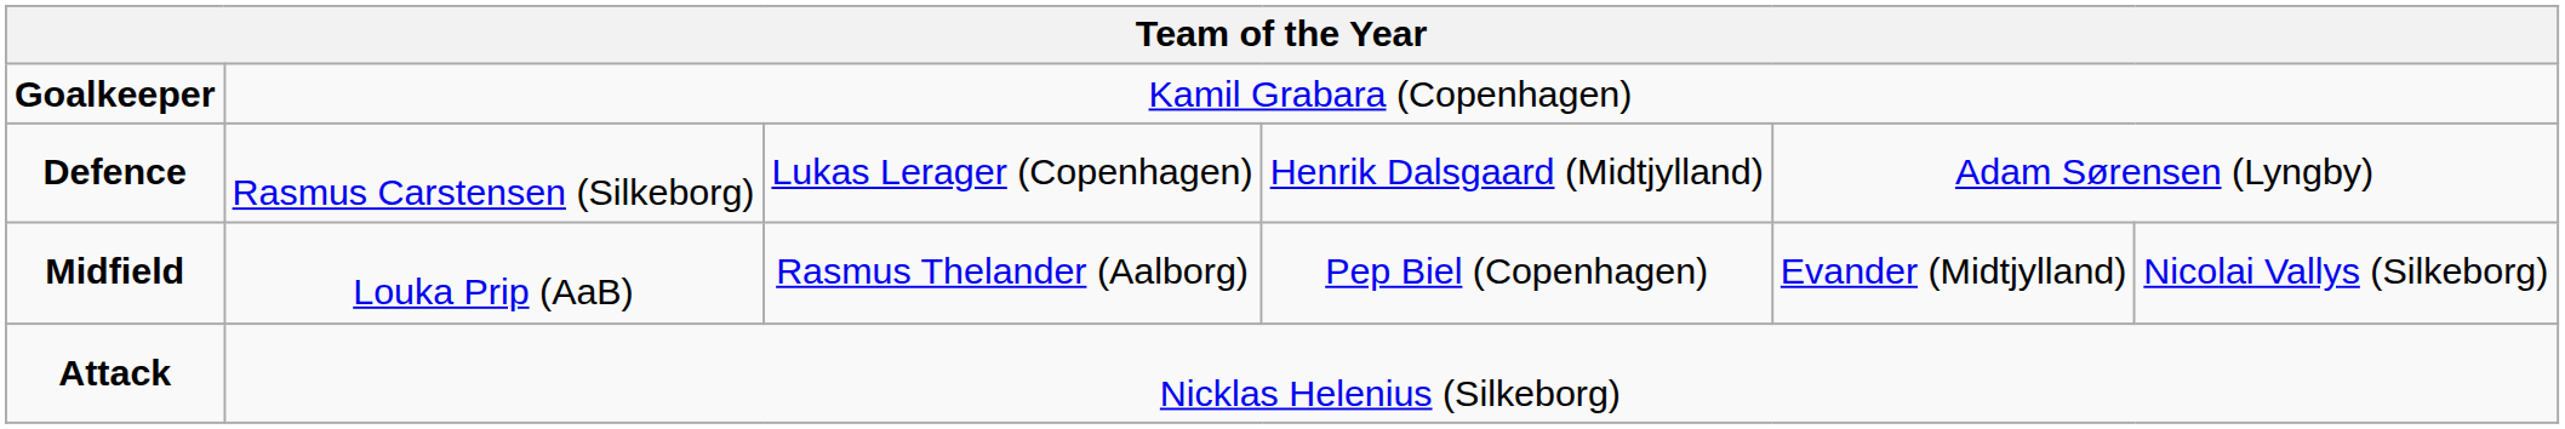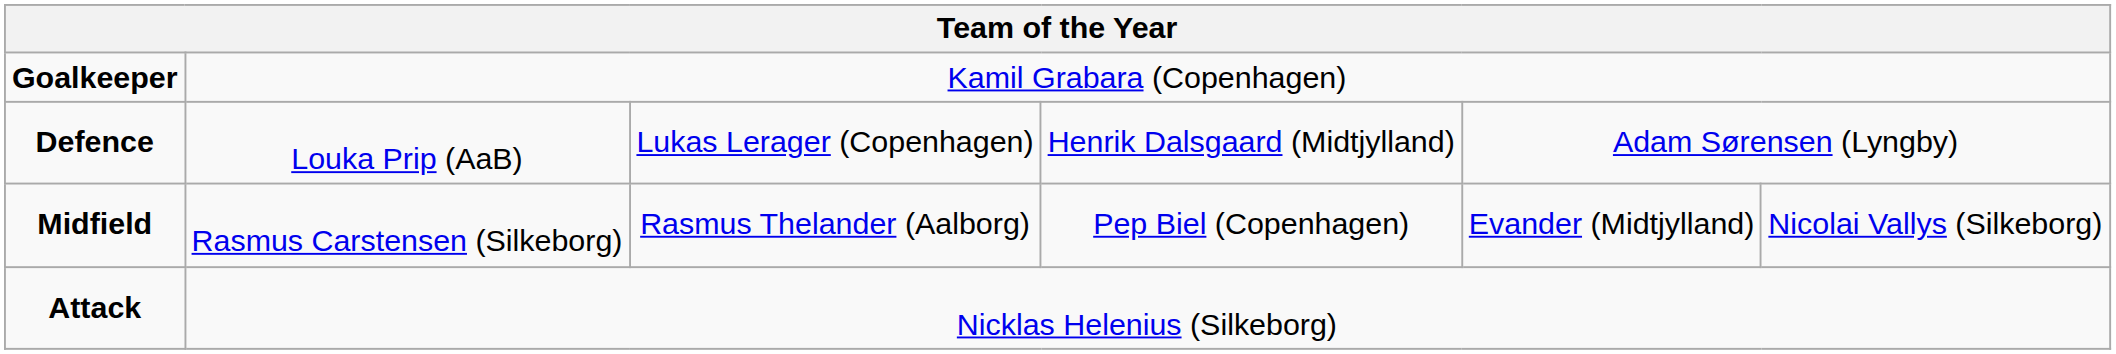 <table class="wikitable" style="text-align:center">
 <tr>
 <th colspan="6">Team of the Year</th>
 </tr>
 <tr>
 <td><strong>Goalkeeper</strong></td>
 <td colspan="5"> <a href='#'>Kamil Grabara</a> (Copenhagen)</td>
 </tr>
 <tr>
 <td><strong>Defence</strong></td>
-<td><br> <a href='#'>Rasmus Carstensen</a> (Silkeborg)</td>
+<td><br> <a href='#'>Louka Prip</a> (AaB)</td>
 <td> <a href='#'>Lukas Lerager</a> (Copenhagen)</td>
 <td> <a href='#'>Henrik Dalsgaard</a> (Midtjylland)</td>
 <td colspan="2"> <a href='#'>Adam Sørensen</a> (Lyngby)</td>
 </tr>
 <tr>
 <td><strong>Midfield</strong></td>
-<td><br> <a href='#'>Louka Prip</a> (AaB)</td>
+<td><br> <a href='#'>Rasmus Carstensen</a> (Silkeborg)</td>
 <td> <a href='#'>Rasmus Thelander</a> (Aalborg)</td>
 <td> <a href='#'>Pep Biel</a> (Copenhagen)</td>
 <td> <a href='#'>Evander</a> (Midtjylland)</td>
 <td> <a href='#'>Nicolai Vallys</a> (Silkeborg)</td>
 </tr>
 <tr>
 <td><strong>Attack</strong></td>
 <td colspan="6.5"><br> <a href='#'>Nicklas Helenius</a> (Silkeborg)</td>
 </tr>
 </table>
